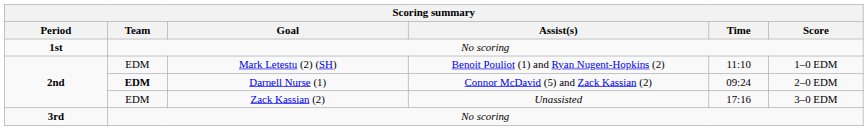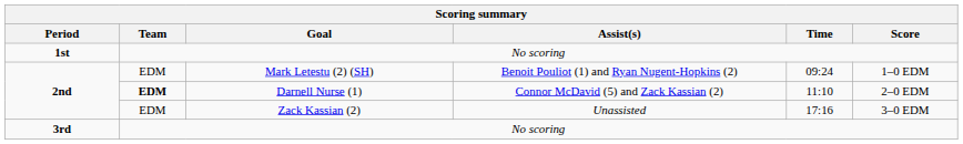 <table style="width:100%;" class="wikitable">
 <tr>
 <th colspan=6>Scoring summary</th>
 </tr>
 <tr>
 <th style="width:12%;">Period</th>
 <th style="width:7%;">Team</th>
 <th style="width:28%;">Goal</th>
 <th style="width:35%;">Assist(s)</th>
 <th style="width:7%;">Time</th>
 <th style="width:11%;">Score</th>
 </tr>
 <tr>
 <td align=center><strong>1st</strong></td>
 <td colspan="5" align=center><em>No scoring</em></td>
 </tr>
 <tr>
 <td style="text-align:center;" rowspan="3"><strong>2nd</strong></td>
 <td align=center>EDM</td>
 <td align=center><a href='#'>Mark Letestu</a> (2) (<a href='#'>SH</a>)</td>
 <td align=center><a href='#'>Benoit Pouliot</a> (1) and <a href='#'>Ryan Nugent-Hopkins</a> (2)</td>
-<td align=center>11:10</td>
+<td align=center>09:24</td>
 <td align=center>1–0 EDM</td>
 </tr>
 <tr>
 <td align=center><strong>EDM</strong></td>
 <td align=center><a href='#'>Darnell Nurse</a> (1)</td>
 <td align=center><a href='#'>Connor McDavid</a> (5) and <a href='#'>Zack Kassian</a> (2)</td>
-<td align=center>09:24</td>
+<td align=center>11:10</td>
 <td align=center>2–0 EDM</td>
 </tr>
 <tr>
 <td align=center>EDM</td>
 <td align=center><a href='#'>Zack Kassian</a> (2)</td>
 <td align=center><em>Unassisted</em></td>
 <td align=center>17:16</td>
 <td align=center>3–0 EDM</td>
 </tr>
 <tr>
 <td align=center><strong>3rd</strong></td>
 <td colspan="5" align=center><em>No scoring</em></td>
 </tr>
 </table>
